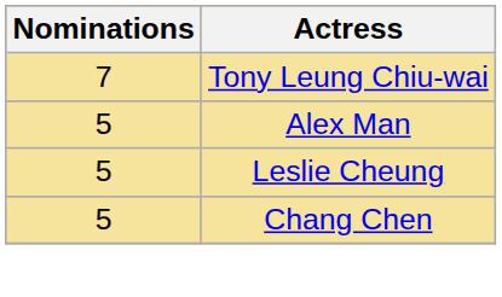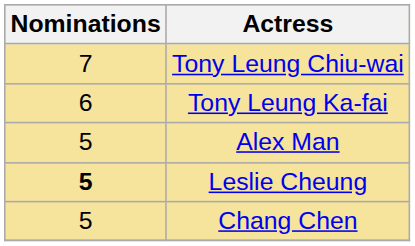 <table class="wikitable" rowspan=2 style="text-align: center; background: #f6e39c">
 <tr>
 <th scope="col" width="55">Nominations</th>
 <th scope="col" align="center">Actress</th>
 </tr>
 <tr>
 <td style="text-align:center">7</td>
 <td><a href='#'>Tony Leung Chiu-wai</a></td>
 </tr>
 <tr>
+<td style="text-align:center">6</td>
+<td><a href='#'>Tony Leung Ka-fai</a></td>
+</tr>
+<tr>
 <td style="text-align:center">5</td>
 <td><a href='#'>Alex Man</a></td>
 </tr>
 <tr>
-<td style="text-align:center">5</td>
+<td style="text-align:center"><strong>5</strong></td>
 <td><a href='#'>Leslie Cheung</a></td>
 </tr>
 <tr>
 <td style="text-align:center">5</td>
 <td><a href='#'>Chang Chen</a></td>
 </tr>
 <tr>
 </tr>
 </table>
